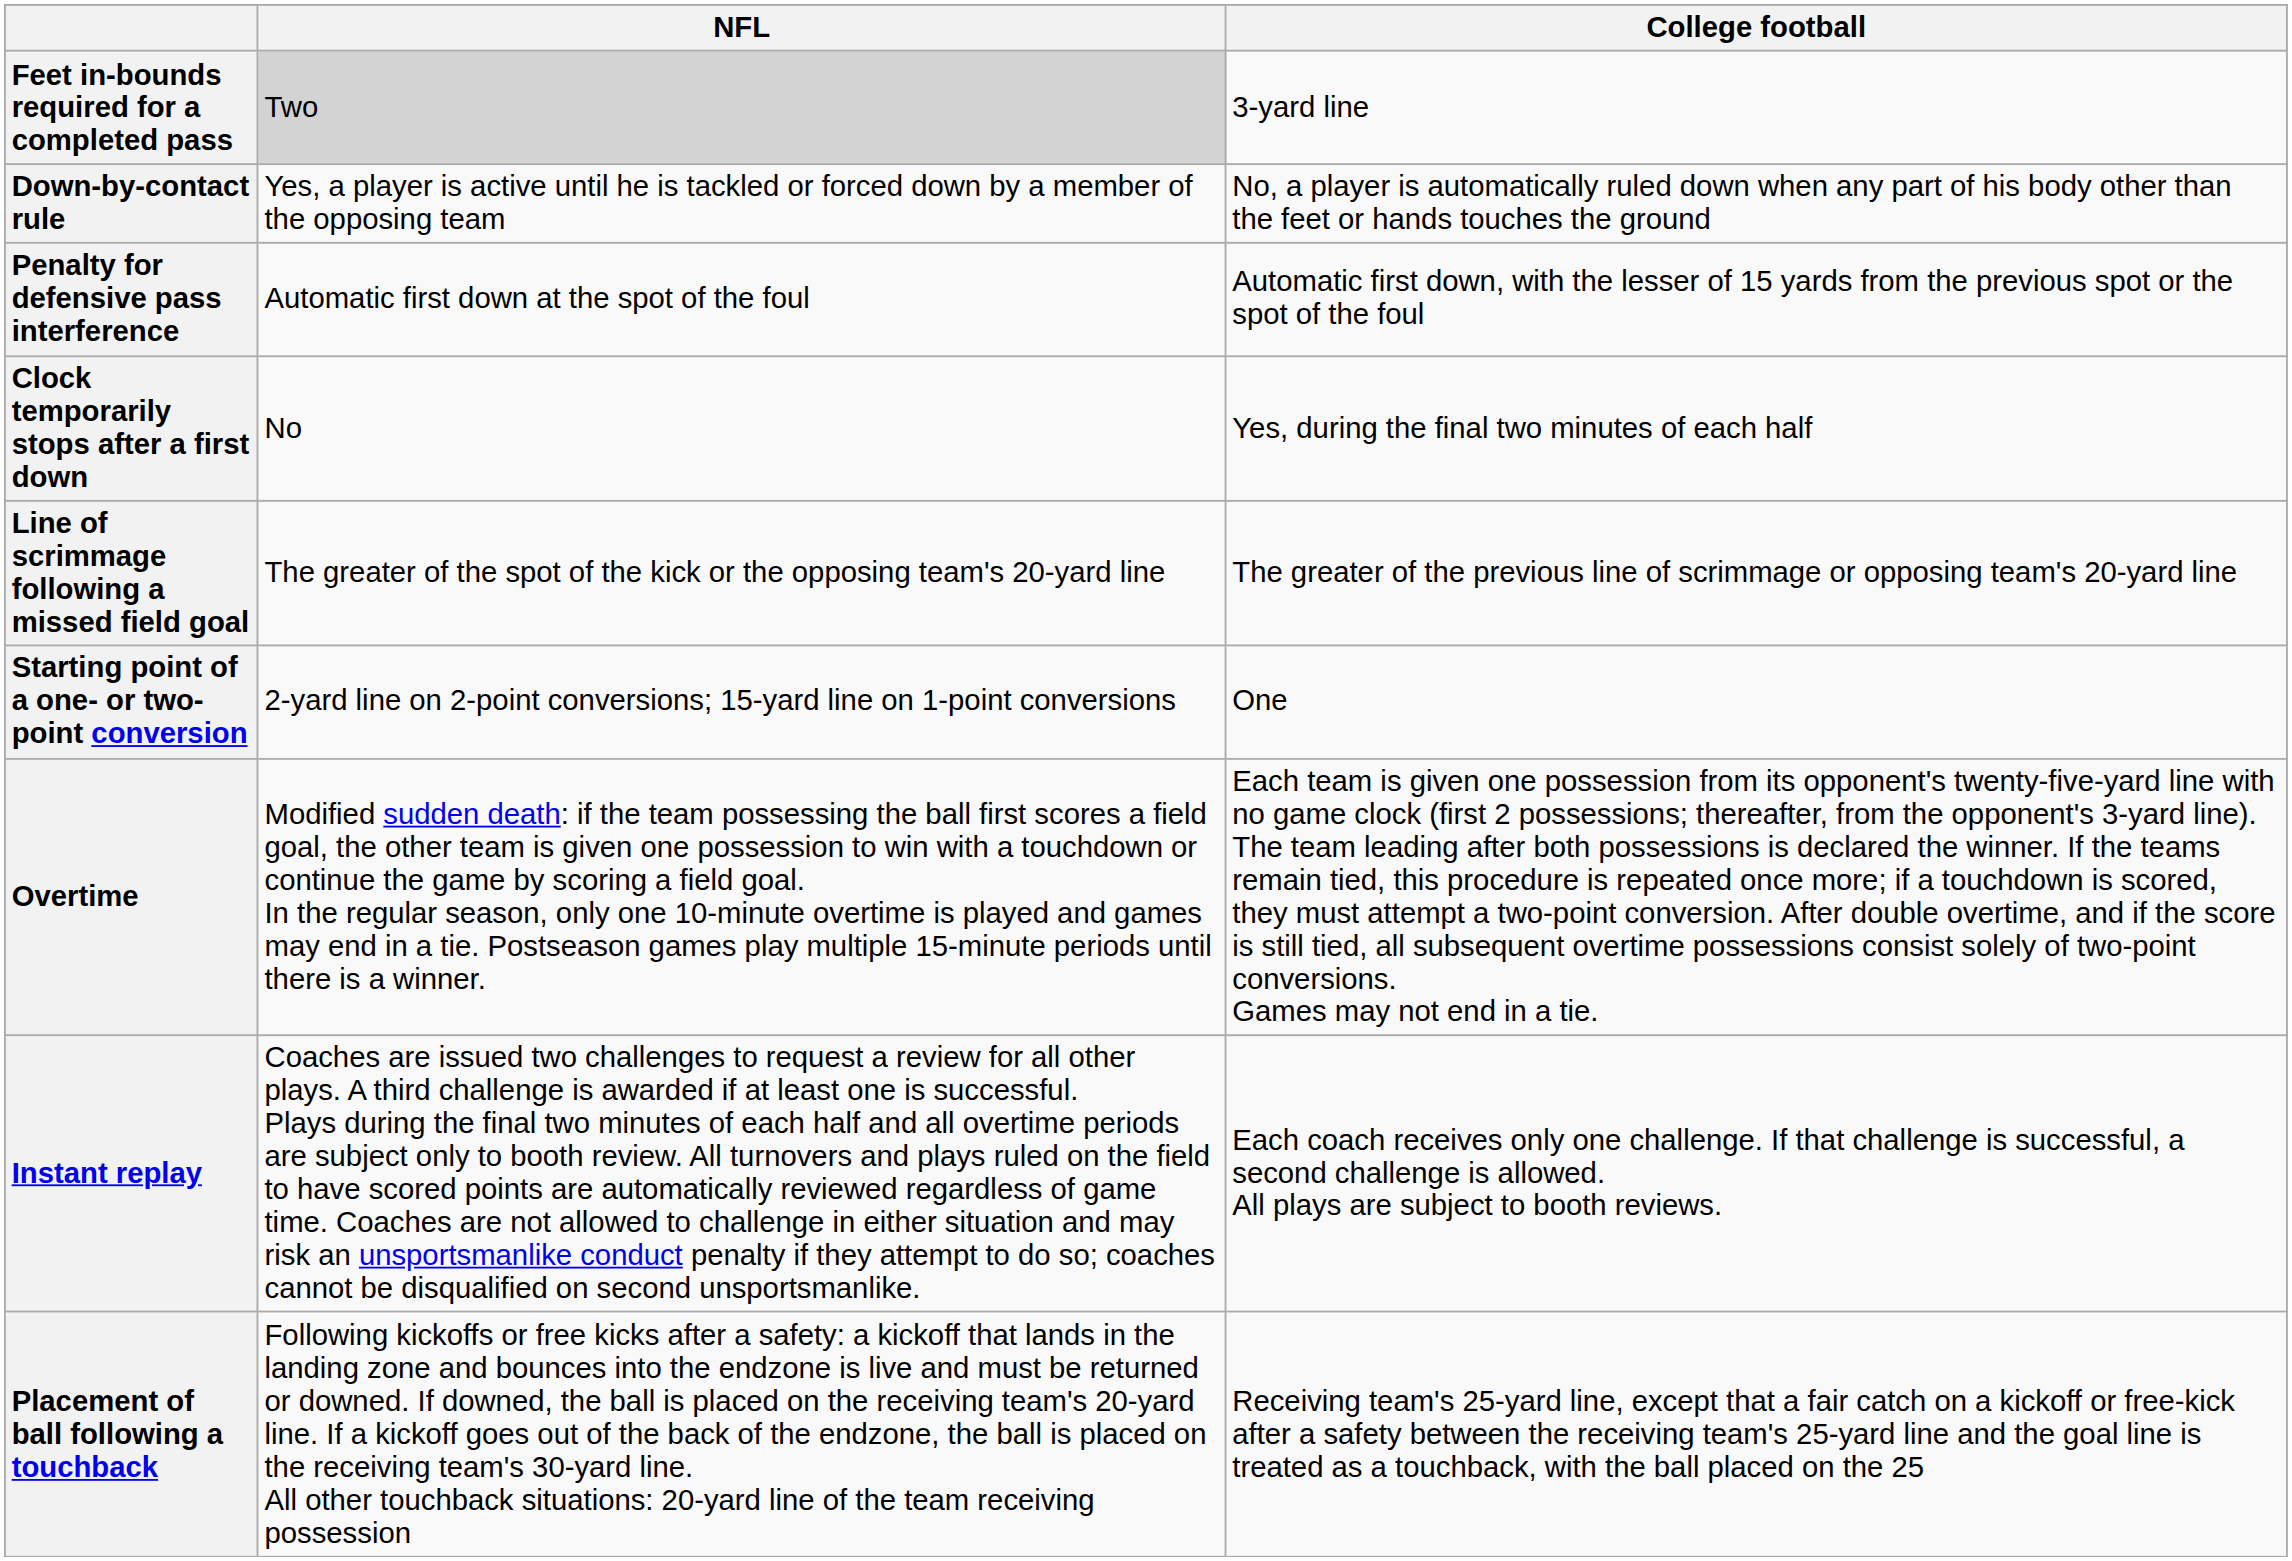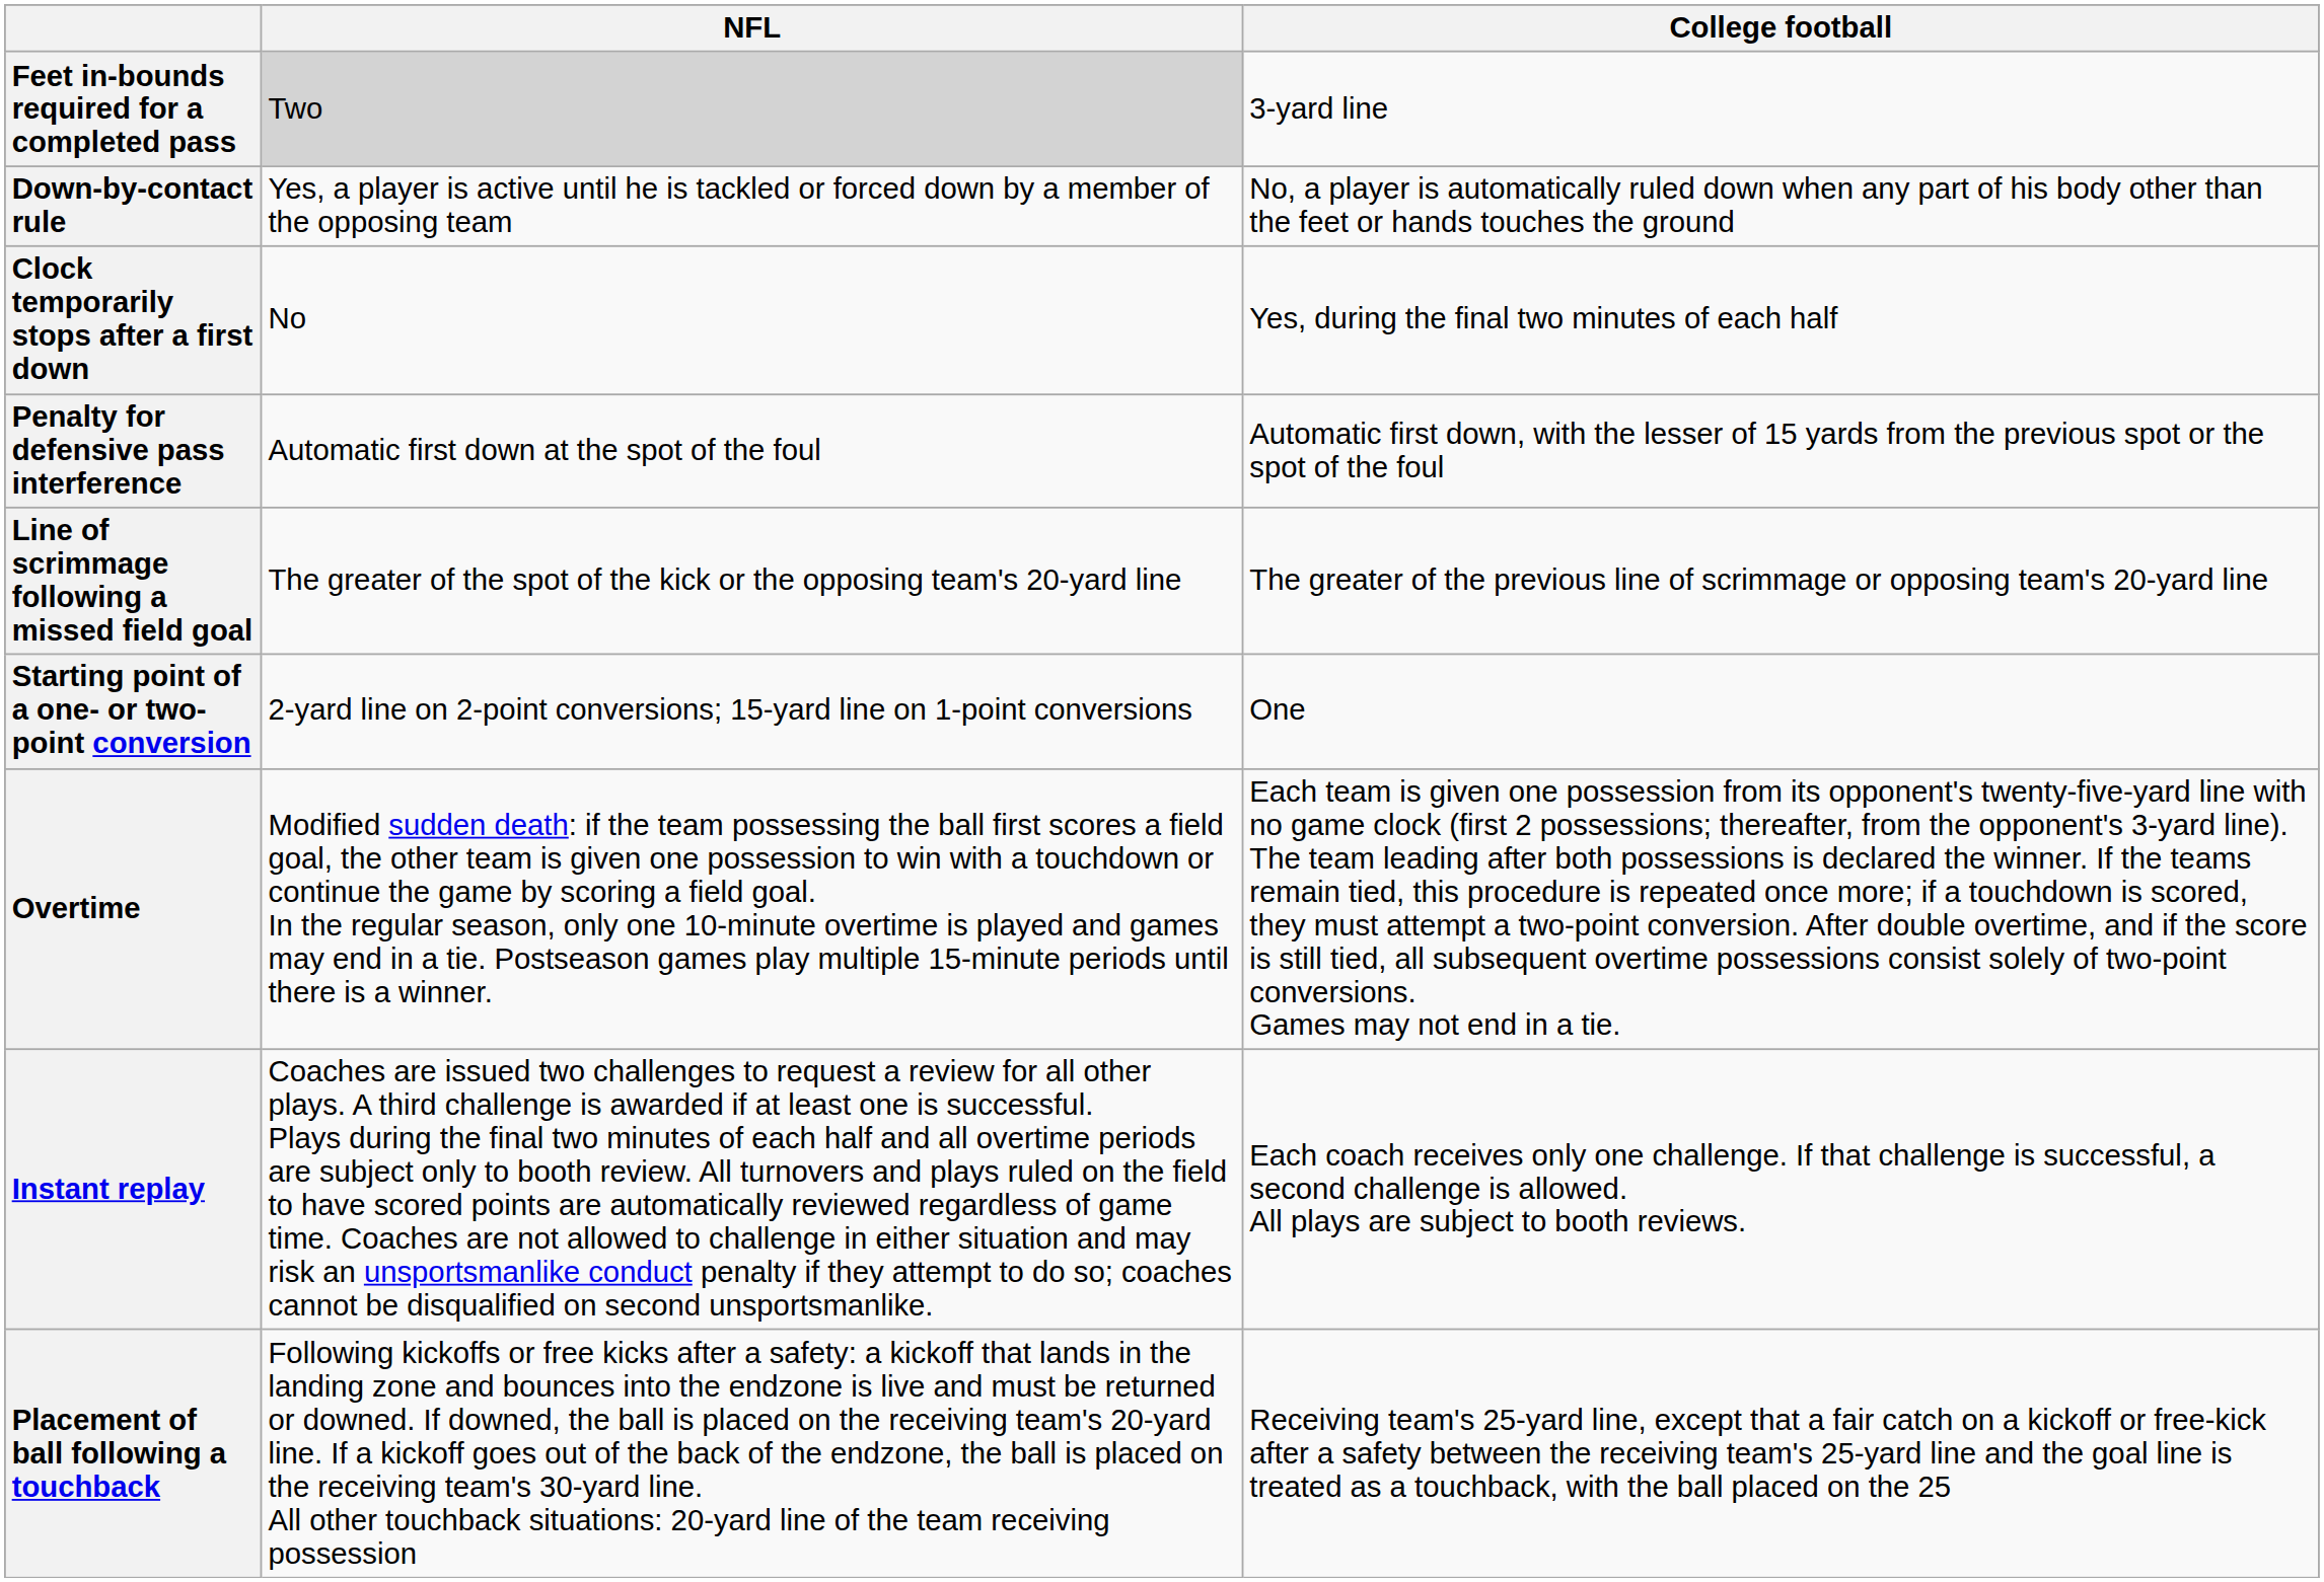 <table class="wikitable">
 <tr>
 <th> </th>
 <th>NFL</th>
 <th>College football<br></th>
 </tr>
 <tr>
 <th style="text-align:left;">Feet in-bounds required for a completed pass</th>
 <td style="background: lightgrey;">Two</td>
 <td>3-yard line</td>
 </tr>
 <tr>
 <th style="text-align:left;">Down-by-contact rule</th>
 <td>Yes, a player is active until he is tackled or forced down by a member of the opposing team</td>
 <td>No, a player is automatically ruled down when any part of his body other than the feet or hands touches the ground</td>
 </tr>
 <tr>
+<th style="text-align:left;">Clock temporarily stops after a first down</th>
+<td>No</td>
+<td>Yes, during the final two minutes of each half</td>
+</tr>
+<tr>
 <th style="text-align:left;">Penalty for defensive pass interference</th>
 <td>Automatic first down at the spot of the foul</td>
 <td>Automatic first down, with the lesser of 15 yards from the previous spot or the spot of the foul</td>
-</tr>
-<tr>
-<th style="text-align:left;">Clock temporarily stops after a first down</th>
-<td>No</td>
-<td>Yes, during the final two minutes of each half</td>
 </tr>
 <tr>
 <th style="text-align:left;">Line of scrimmage following a missed field goal</th>
 <td>The greater of the spot of the kick or the opposing team's 20-yard line</td>
 <td>The greater of the previous line of scrimmage or opposing team's 20-yard line</td>
 </tr>
 <tr>
 <th style="text-align:left;">Starting point of a one- or two-point <a href='#'>conversion</a></th>
 <td>2-yard line on 2-point conversions; 15-yard line on 1-point conversions</td>
 <td>One</td>
 </tr>
 <tr>
 <th style="text-align:left;">Overtime</th>
 <td>Modified <a href='#'>sudden death</a>: if the team possessing the ball first scores a field goal, the other team is given one possession to win with a touchdown or continue the game by scoring a field goal.<br>In the regular season, only one 10-minute overtime is played and games may end in a tie. Postseason games play multiple 15-minute periods until there is a winner.</td>
 <td>Each team is given one possession from its opponent's twenty-five-yard line with no game clock (first 2 possessions; thereafter, from the opponent's 3-yard line). The team leading after both possessions is declared the winner. If the teams remain tied, this procedure is repeated once more; if a touchdown is scored, they must attempt a two-point conversion. After double overtime, and if the score is still tied, all subsequent overtime possessions consist solely of two-point conversions.<br>Games may not end in a tie.</td>
 </tr>
 <tr>
 <th style="text-align:left;"><a href='#'>Instant replay</a></th>
 <td>Coaches are issued two challenges to request a review for all other plays. A third challenge is awarded if at least one is successful.<br>Plays during the final two minutes of each half and all overtime periods are subject only to booth review. All turnovers and plays ruled on the field to have scored points are automatically reviewed regardless of game time. Coaches are not allowed to challenge in either situation and may risk an <a href='#'>unsportsmanlike conduct</a> penalty if they attempt to do so; coaches cannot be disqualified on second unsportsmanlike.</td>
 <td>Each coach receives only one challenge. If that challenge is successful, a second challenge is allowed.<br>All plays are subject to booth reviews.</td>
 </tr>
 <tr>
 <th style="text-align:left;">Placement of ball following a <a href='#'>touchback</a></th>
 <td>Following kickoffs or free kicks after a safety: a kickoff that lands in the landing zone and bounces into the endzone is live and must be returned or downed. If downed, the ball is placed on the receiving team's 20-yard line. If a kickoff goes out of the back of the endzone, the ball is placed on the receiving team's 30-yard line.<br>All other touchback situations: 20-yard line of the team receiving possession</td>
 <td>Receiving team's 25-yard line, except that a fair catch on a kickoff or free-kick after a safety between the receiving team's 25-yard line and the goal line is treated as a touchback, with the ball placed on the 25</td>
 </tr>
 </table>
